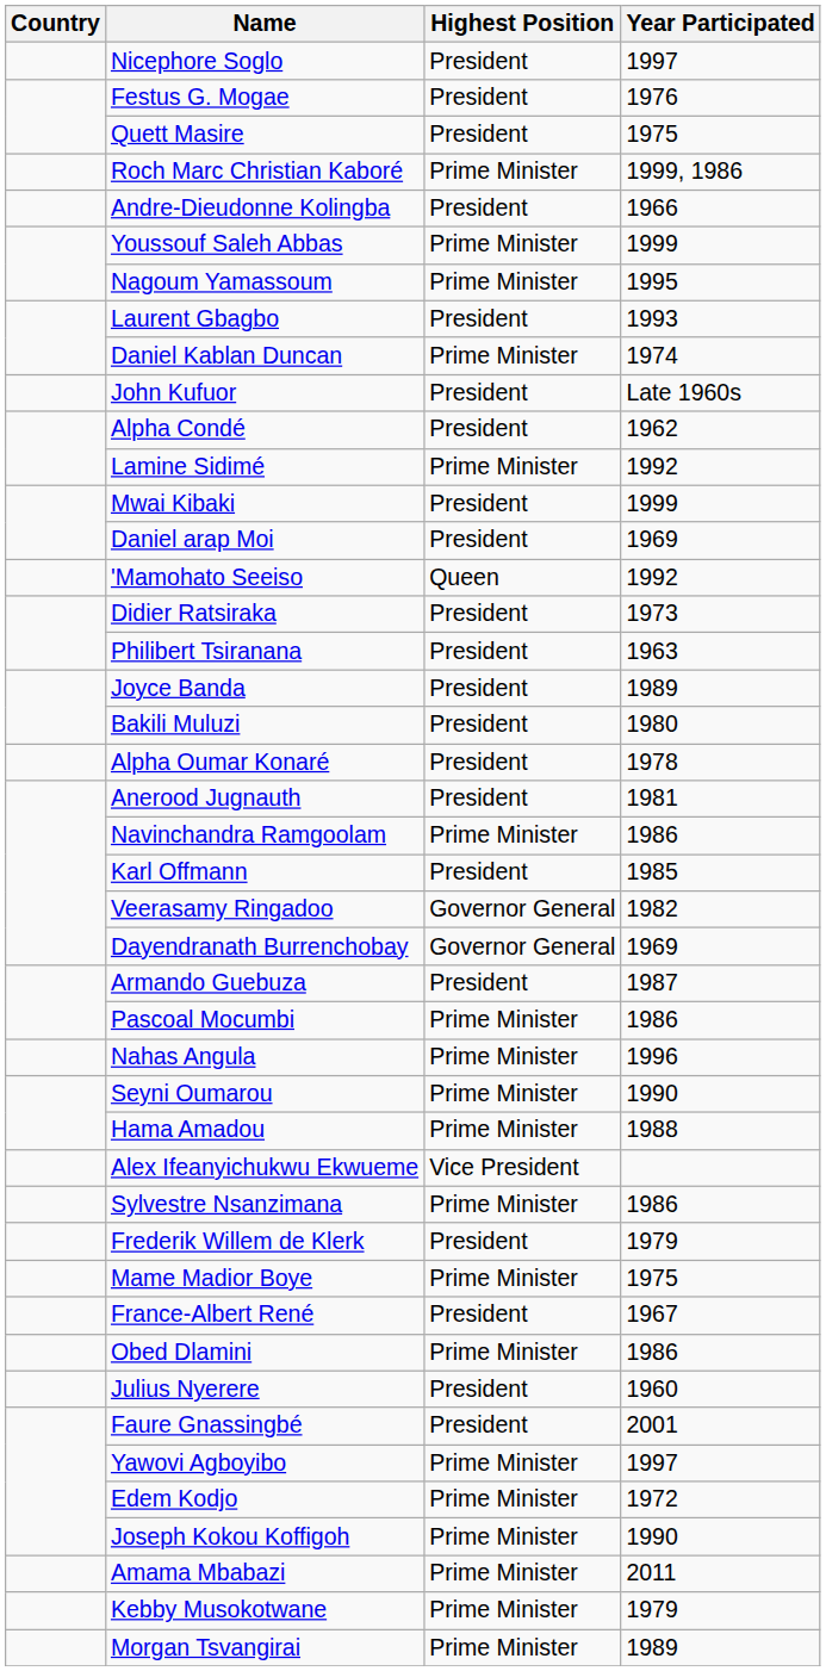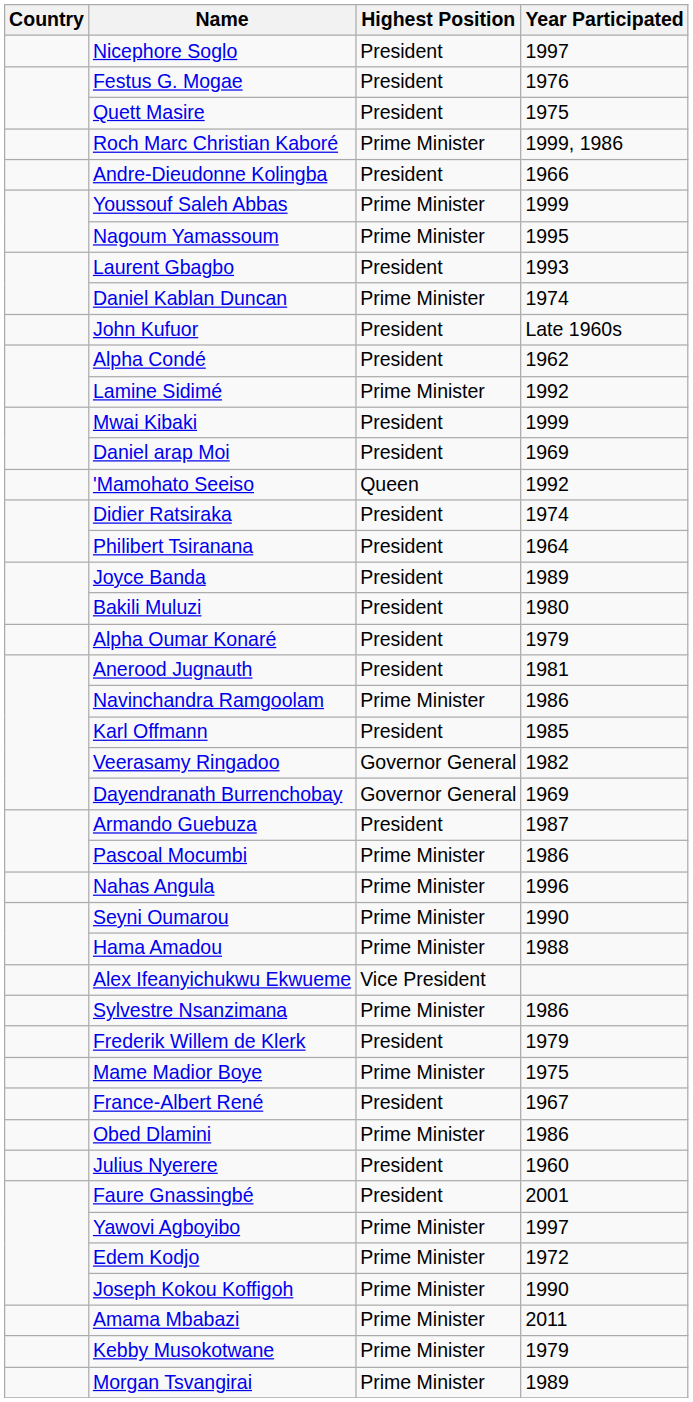 <table class="wikitable">
 <tr>
 <th>Country</th>
 <th>Name</th>
 <th>Highest Position</th>
 <th>Year Participated</th>
 </tr>
 <tr>
 <td></td>
 <td><a href='#'>Nicephore Soglo</a></td>
 <td>President</td>
 <td>1997</td>
 </tr>
 <tr>
 <td rowspan="2"></td>
 <td><a href='#'>Festus G. Mogae</a></td>
 <td>President</td>
 <td>1976</td>
 </tr>
 <tr>
 <td><a href='#'>Quett Masire</a></td>
 <td>President</td>
 <td>1975</td>
 </tr>
 <tr>
 <td></td>
 <td><a href='#'>Roch Marc Christian Kaboré</a></td>
 <td>Prime Minister</td>
 <td>1999, 1986</td>
 </tr>
 <tr>
 <td></td>
 <td><a href='#'>Andre-Dieudonne Kolingba</a></td>
 <td>President</td>
 <td>1966</td>
 </tr>
 <tr>
 <td rowspan="2"></td>
 <td><a href='#'>Youssouf Saleh Abbas</a></td>
 <td>Prime Minister</td>
 <td>1999</td>
 </tr>
 <tr>
 <td><a href='#'>Nagoum Yamassoum</a></td>
 <td>Prime Minister</td>
 <td>1995</td>
 </tr>
 <tr>
 <td rowspan="2"></td>
 <td><a href='#'>Laurent Gbagbo</a></td>
 <td>President</td>
 <td>1993</td>
 </tr>
 <tr>
 <td><a href='#'>Daniel Kablan Duncan</a></td>
 <td>Prime Minister</td>
 <td>1974</td>
 </tr>
 <tr>
 <td></td>
 <td><a href='#'>John Kufuor</a></td>
 <td>President</td>
 <td>Late 1960s</td>
 </tr>
 <tr>
 <td rowspan="2"></td>
 <td><a href='#'>Alpha Condé</a></td>
 <td>President</td>
 <td>1962</td>
 </tr>
 <tr>
 <td><a href='#'>Lamine Sidimé</a></td>
 <td>Prime Minister</td>
 <td>1992</td>
 </tr>
 <tr>
 <td rowspan="2"></td>
 <td><a href='#'>Mwai Kibaki</a></td>
 <td>President</td>
 <td>1999</td>
 </tr>
 <tr>
 <td><a href='#'>Daniel arap Moi</a></td>
 <td>President</td>
 <td>1969</td>
 </tr>
 <tr>
 <td></td>
 <td><a href='#'>'Mamohato Seeiso</a></td>
 <td>Queen</td>
 <td>1992</td>
 </tr>
 <tr>
 <td rowspan="2"></td>
 <td><a href='#'>Didier Ratsiraka</a></td>
 <td>President</td>
-<td>1973</td>
+<td>1974</td>
 </tr>
 <tr>
 <td><a href='#'>Philibert Tsiranana</a></td>
 <td>President</td>
-<td>1963</td>
+<td>1964</td>
 </tr>
 <tr>
 <td rowspan="2"></td>
 <td><a href='#'>Joyce Banda</a></td>
 <td>President</td>
 <td>1989</td>
 </tr>
 <tr>
 <td><a href='#'>Bakili Muluzi</a></td>
 <td>President</td>
 <td>1980</td>
 </tr>
 <tr>
 <td></td>
 <td><a href='#'>Alpha Oumar Konaré</a></td>
 <td>President</td>
-<td>1978</td>
+<td>1979</td>
 </tr>
 <tr>
 <td rowspan="5"></td>
 <td><a href='#'>Anerood Jugnauth</a></td>
 <td>President</td>
 <td>1981</td>
 </tr>
 <tr>
 <td><a href='#'>Navinchandra Ramgoolam</a></td>
 <td>Prime Minister</td>
 <td>1986</td>
 </tr>
 <tr>
 <td><a href='#'>Karl Offmann</a></td>
 <td>President</td>
 <td>1985</td>
 </tr>
 <tr>
 <td><a href='#'>Veerasamy Ringadoo</a></td>
 <td>Governor General</td>
 <td>1982</td>
 </tr>
 <tr>
 <td><a href='#'>Dayendranath Burrenchobay</a></td>
 <td>Governor General</td>
 <td>1969</td>
 </tr>
 <tr>
 <td rowspan="2"></td>
 <td><a href='#'>Armando Guebuza</a></td>
 <td>President</td>
 <td>1987</td>
 </tr>
 <tr>
 <td><a href='#'>Pascoal Mocumbi</a></td>
 <td>Prime Minister</td>
 <td>1986</td>
 </tr>
 <tr>
 <td></td>
 <td><a href='#'>Nahas Angula</a></td>
 <td>Prime Minister</td>
 <td>1996</td>
 </tr>
 <tr>
 <td rowspan="2"></td>
 <td><a href='#'>Seyni Oumarou</a></td>
 <td>Prime Minister</td>
 <td>1990</td>
 </tr>
 <tr>
 <td><a href='#'>Hama Amadou</a></td>
 <td>Prime Minister</td>
 <td>1988</td>
 </tr>
 <tr>
 <td></td>
 <td><a href='#'>Alex Ifeanyichukwu Ekwueme</a></td>
 <td>Vice President</td>
 <td></td>
 </tr>
 <tr>
 <td></td>
 <td><a href='#'>Sylvestre Nsanzimana</a></td>
 <td>Prime Minister</td>
 <td>1986</td>
 </tr>
 <tr>
 <td></td>
 <td><a href='#'>Frederik Willem de Klerk</a></td>
 <td>President</td>
 <td>1979</td>
 </tr>
 <tr>
 <td></td>
 <td><a href='#'>Mame Madior Boye</a></td>
 <td>Prime Minister</td>
 <td>1975</td>
 </tr>
 <tr>
 <td></td>
 <td><a href='#'>France-Albert René</a></td>
 <td>President</td>
 <td>1967</td>
 </tr>
 <tr>
 <td></td>
 <td><a href='#'>Obed Dlamini</a></td>
 <td>Prime Minister</td>
 <td>1986</td>
 </tr>
 <tr>
 <td></td>
 <td><a href='#'>Julius Nyerere</a></td>
 <td>President</td>
 <td>1960</td>
 </tr>
 <tr>
 <td rowspan="4"></td>
 <td><a href='#'>Faure Gnassingbé</a></td>
 <td>President</td>
 <td>2001</td>
 </tr>
 <tr>
 <td><a href='#'>Yawovi Agboyibo</a></td>
 <td>Prime Minister</td>
 <td>1997</td>
 </tr>
 <tr>
 <td><a href='#'>Edem Kodjo</a></td>
 <td>Prime Minister</td>
 <td>1972</td>
 </tr>
 <tr>
 <td><a href='#'>Joseph Kokou Koffigoh</a></td>
 <td>Prime Minister</td>
 <td>1990</td>
 </tr>
 <tr>
 <td></td>
 <td><a href='#'>Amama Mbabazi</a></td>
 <td>Prime Minister</td>
 <td>2011</td>
 </tr>
 <tr>
 <td></td>
 <td><a href='#'>Kebby Musokotwane</a></td>
 <td>Prime Minister</td>
 <td>1979</td>
 </tr>
 <tr>
 <td></td>
 <td><a href='#'>Morgan Tsvangirai</a></td>
 <td>Prime Minister</td>
 <td>1989</td>
 </tr>
 </table>
